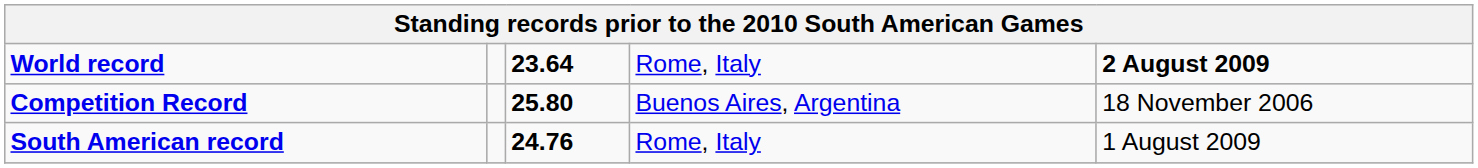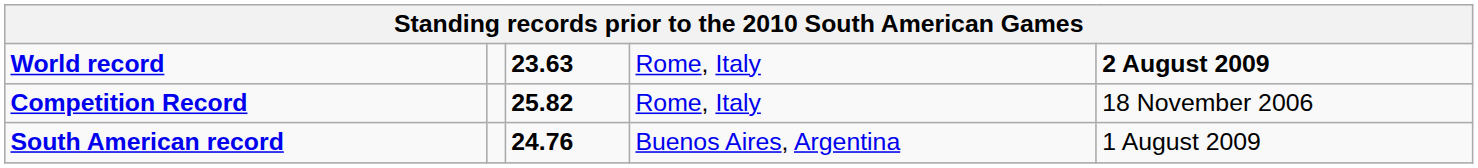 <table class="wikitable" width=75%>
 <tr>
 <th colspan="5">Standing records prior to the 2010 South American Games</th>
 </tr>
 <tr>
 <td><strong><a href='#'>World record</a></strong></td>
 <td></td>
-<td><strong>23.64</strong></td>
+<td><strong>23.63</strong></td>
 <td><a href='#'>Rome</a>, <a href='#'>Italy</a></td>
 <td><strong>2 August 2009</strong></td>
 </tr>
 <tr>
 <td><strong><a href='#'>Competition Record</a></strong></td>
 <td></td>
-<td><strong>25.80</strong></td>
-<td><a href='#'>Buenos Aires</a>, <a href='#'>Argentina</a></td>
+<td><strong>25.82</strong></td>
+<td><a href='#'>Rome</a>, <a href='#'>Italy</a></td>
 <td>18 November 2006</td>
 </tr>
 <tr>
 <td><strong><a href='#'>South American record</a></strong></td>
 <td></td>
 <td><strong>24.76</strong></td>
-<td><a href='#'>Rome</a>, <a href='#'>Italy</a></td>
+<td><a href='#'>Buenos Aires</a>, <a href='#'>Argentina</a></td>
 <td>1 August 2009</td>
 </tr>
 </table>
